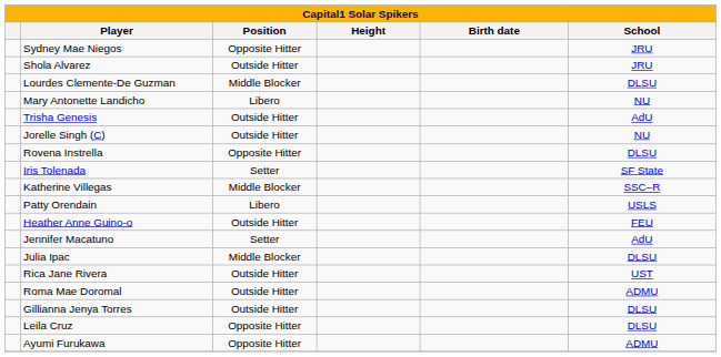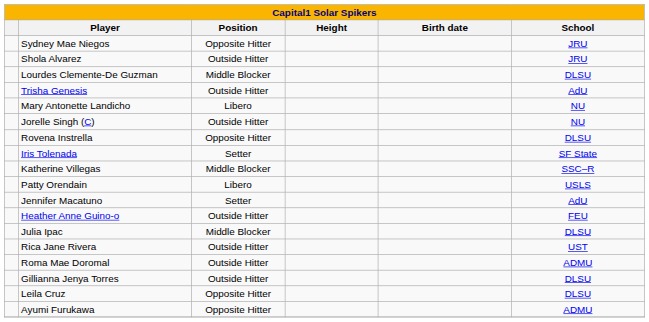 <table class="wikitable sortable" style="font-size:95%; text-align:left;">
 <tr>
 <th colspan="6" style= "background:#FAB500; color:#04037B; text-align: center"><strong>Capital1 Solar Spikers</strong></th>
 </tr>
 <tr style="background:#FFFFFF;">
 <th style= "align=center; width:1em;"></th>
 <th style= "align=center;width:17em;">Player</th>
 <th style= "align=center; width:9em;">Position</th>
 <th style= "align=center; width:9em;">Height</th>
 <th style= "align=center; width:13em;">Birth date</th>
 <th style= "align=center; width:13em;">School</th>
 </tr>
 <tr align=center>
 <td></td>
 <td align=left> Sydney Mae Niegos</td>
 <td>Opposite Hitter</td>
 <td></td>
 <td align=right></td>
 <td><a href='#'>JRU</a></td>
 </tr>
 <tr align=center>
 <td></td>
 <td align="left"> Shola Alvarez</td>
 <td>Outside Hitter</td>
 <td></td>
 <td align=right></td>
 <td><a href='#'>JRU</a></td>
 </tr>
 <tr align=center>
 <td></td>
 <td align=left> Lourdes Clemente-De Guzman</td>
 <td>Middle Blocker</td>
 <td></td>
 <td align=right></td>
 <td><a href='#'>DLSU</a></td>
 </tr>
 <tr align=center>
 <td></td>
+<td align=left> <a href='#'>Trisha Genesis</a></td>
+<td>Outside Hitter</td>
+<td></td>
+<td align=right></td>
+<td align=center><a href='#'>AdU</a></td>
+</tr>
+<tr align=center>
+<td></td>
 <td align=left> Mary Antonette Landicho</td>
 <td>Libero</td>
 <td></td>
 <td align=right></td>
 <td><a href='#'>NU</a></td>
-</tr>
-<tr align=center>
-<td></td>
-<td align=left> <a href='#'>Trisha Genesis</a></td>
-<td>Outside Hitter</td>
-<td></td>
-<td align=right></td>
-<td align=center><a href='#'>AdU</a></td>
 </tr>
 <tr align=center>
 <td></td>
 <td align=left> Jorelle Singh (<a href='#'>C</a>)</td>
 <td>Outside Hitter</td>
 <td></td>
 <td align=right></td>
 <td><a href='#'>NU</a></td>
 </tr>
 <tr align=center>
 <td></td>
 <td align=left> Rovena Instrella</td>
 <td>Opposite Hitter</td>
 <td></td>
 <td align=right></td>
 <td><a href='#'>DLSU</a></td>
 </tr>
 <tr align=center>
 <td></td>
 <td align=left>  <a href='#'>Iris Tolenada</a></td>
 <td>Setter</td>
 <td></td>
 <td align=right></td>
 <td><a href='#'>SF State</a></td>
 </tr>
 <tr align=center>
 <td></td>
 <td align=left> Katherine Villegas</td>
 <td>Middle Blocker</td>
 <td></td>
 <td align=right></td>
 <td><a href='#'>SSC–R</a></td>
 </tr>
 <tr align=center>
 <td></td>
 <td align=left> Patty Orendain</td>
 <td>Libero</td>
 <td></td>
 <td align=right></td>
 <td><a href='#'>USLS</a></td>
 </tr>
 <tr align=center>
 <td></td>
+<td align=left> Jennifer Macatuno</td>
+<td>Setter</td>
+<td></td>
+<td align=right></td>
+<td><a href='#'>AdU</a></td>
+</tr>
+<tr align=center>
+<td></td>
 <td align=left> <a href='#'>Heather Anne Guino-o</a></td>
 <td>Outside Hitter</td>
 <td></td>
 <td align=right></td>
 <td><a href='#'>FEU</a></td>
-</tr>
-<tr align=center>
-<td></td>
-<td align=left> Jennifer Macatuno</td>
-<td>Setter</td>
-<td></td>
-<td align=right></td>
-<td><a href='#'>AdU</a></td>
 </tr>
 <tr align=center>
 <td></td>
 <td align="left"> Julia Ipac</td>
 <td>Middle Blocker</td>
 <td></td>
 <td align=right></td>
 <td><a href='#'>DLSU</a></td>
 </tr>
 <tr align=center>
 <td></td>
 <td align=left> Rica Jane Rivera</td>
 <td>Outside Hitter</td>
 <td></td>
 <td align=right></td>
 <td><a href='#'>UST</a></td>
 </tr>
 <tr align=center>
 <td></td>
 <td align=left> Roma Mae Doromal</td>
 <td>Outside Hitter</td>
 <td></td>
 <td align=right></td>
 <td><a href='#'>ADMU</a></td>
 </tr>
 <tr align=center>
 <td></td>
 <td align=left> Gillianna Jenya Torres</td>
 <td>Outside Hitter</td>
 <td></td>
 <td align=right></td>
 <td><a href='#'>DLSU</a></td>
 </tr>
 <tr align=center>
 <td></td>
 <td align=left> Leila Cruz</td>
 <td>Opposite Hitter</td>
 <td></td>
 <td align=right></td>
 <td><a href='#'>DLSU</a></td>
 </tr>
 <tr align=center>
 <td></td>
 <td align=left> Ayumi Furukawa</td>
 <td>Opposite Hitter</td>
 <td></td>
 <td align=right></td>
 <td><a href='#'>ADMU</a></td>
 </tr>
 <tr>
 </tr>
 </table>
